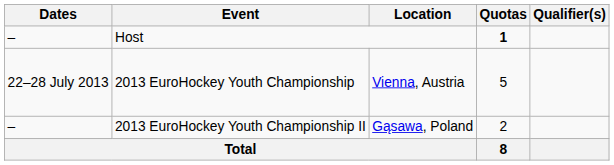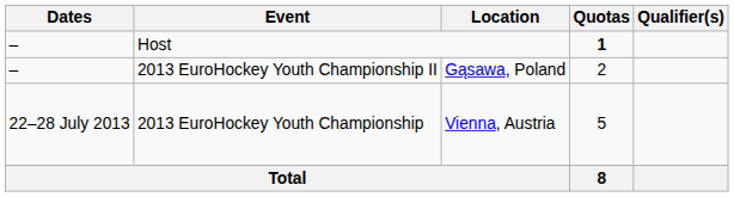 <table class=wikitable>
 <tr>
 <th>Dates</th>
 <th>Event</th>
 <th>Location</th>
 <th>Quotas</th>
 <th>Qualifier(s)</th>
 </tr>
 <tr>
 <td>–</td>
 <td colspan=2>Host</td>
 <td style="text-align: center;"><strong>1</strong></td>
 <td></td>
 </tr>
 <tr>
+<td>–</td>
+<td>2013 EuroHockey Youth Championship II</td>
+<td><a href='#'>Gąsawa</a>, Poland</td>
+<td style="text-align: center;">2</td>
+<td><br></td>
+</tr>
+<tr>
 <td>22–28 July 2013</td>
 <td>2013 EuroHockey Youth Championship</td>
 <td><a href='#'>Vienna</a>, Austria</td>
 <td style="text-align: center;">5</td>
 <td><br><br><br><br></td>
 </tr>
 <tr>
-<td>–</td>
-<td>2013 EuroHockey Youth Championship II</td>
-<td><a href='#'>Gąsawa</a>, Poland</td>
-<td style="text-align: center;">2</td>
-<td><br></td>
-</tr>
-<tr>
 <th colspan="3">Total</th>
 <th>8</th>
 <th></th>
 </tr>
 </table>
